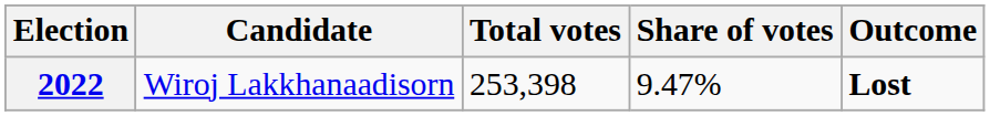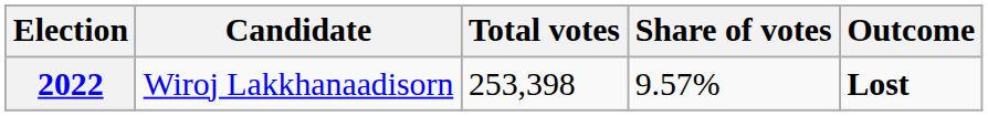 <table class="wikitable">
 <tr>
 <th>Election</th>
 <th>Candidate</th>
 <th>Total votes</th>
 <th>Share of votes</th>
 <th>Outcome</th>
 </tr>
 <tr>
 <th><a href='#'>2022</a></th>
 <td><a href='#'>Wiroj Lakkhanaadisorn</a></td>
 <td>253,398</td>
-<td>9.47%</td>
+<td>9.57%</td>
 <td><strong>Lost</strong> </td>
 </tr>
 </table>
